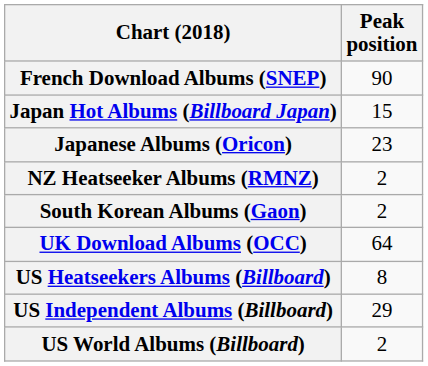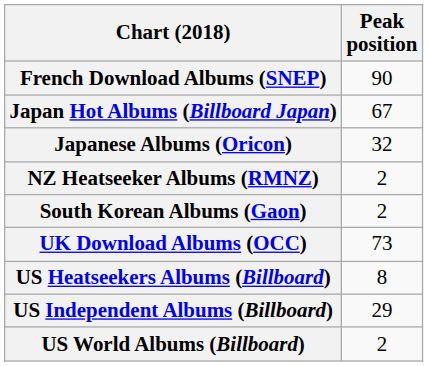 <table class="wikitable sortable plainrowheaders" style="text-align:center">
 <tr>
 <th>Chart (2018)</th>
 <th>Peak<br>position</th>
 </tr>
 <tr>
 <th scope="row">French Download Albums (<a href='#'>SNEP</a>)</th>
 <td>90</td>
 </tr>
 <tr>
 <th scope="row">Japan <a href='#'>Hot Albums</a> (<em><a href='#'>Billboard Japan</a></em>)</th>
-<td>15</td>
+<td>67</td>
 </tr>
 <tr>
 <th scope="row">Japanese Albums (<a href='#'>Oricon</a>)</th>
-<td>23</td>
+<td>32</td>
 </tr>
 <tr>
 <th scope="row">NZ Heatseeker Albums (<a href='#'>RMNZ</a>)</th>
 <td>2</td>
 </tr>
 <tr>
 <th scope="row">South Korean Albums (<a href='#'>Gaon</a>)</th>
 <td>2</td>
 </tr>
 <tr>
 <th scope="row"><a href='#'>UK Download Albums</a> (<a href='#'>OCC</a>)</th>
-<td>64</td>
+<td>73</td>
 </tr>
 <tr>
 <th scope="row">US <a href='#'>Heatseekers Albums</a> (<a href='#'><em>Billboard</em></a>)</th>
 <td>8</td>
 </tr>
 <tr>
 <th scope="row">US <a href='#'>Independent Albums</a> (<em>Billboard</em>)</th>
 <td>29</td>
 </tr>
 <tr>
 <th scope="row">US World Albums (<em>Billboard</em>)</th>
 <td>2</td>
 </tr>
 </table>
